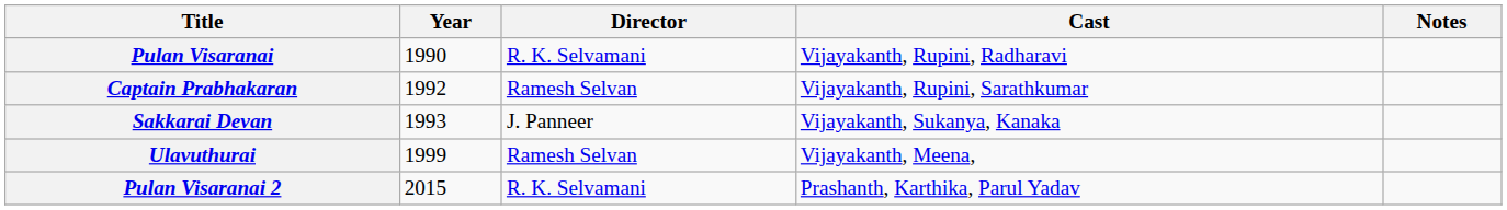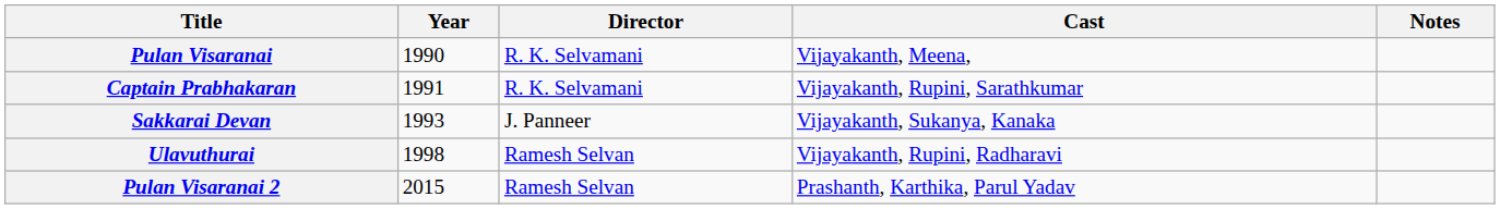 <table class="wikitable plainrowheaders sortable" style="width: 90%; text-align: left;">
 <tr>
 <th scope="col">Title</th>
 <th scope="col">Year</th>
 <th scope="col">Director</th>
 <th scope="col">Cast</th>
 <th scope="col">Notes</th>
 </tr>
 <tr>
 <th scope="row"><em><a href='#'>Pulan Visaranai</a></em></th>
 <td>1990</td>
 <td><a href='#'>R. K. Selvamani</a></td>
-<td><a href='#'>Vijayakanth</a>, <a href='#'>Rupini</a>, <a href='#'>Radharavi</a></td>
+<td><a href='#'>Vijayakanth</a>, <a href='#'>Meena</a>,</td>
 <td></td>
 </tr>
 <tr>
 <th scope="row"><em><a href='#'>Captain Prabhakaran</a></em></th>
-<td>1992</td>
-<td><a href='#'>Ramesh Selvan</a></td>
+<td>1991</td>
+<td><a href='#'>R. K. Selvamani</a></td>
 <td><a href='#'>Vijayakanth</a>, <a href='#'>Rupini</a>, <a href='#'>Sarathkumar</a></td>
 <td></td>
 </tr>
 <tr>
 <th scope="row"><em><a href='#'>Sakkarai Devan</a></em></th>
 <td>1993</td>
 <td>J. Panneer</td>
 <td><a href='#'>Vijayakanth</a>, <a href='#'>Sukanya</a>, <a href='#'>Kanaka</a></td>
 <td></td>
 </tr>
 <tr>
 <th scope="row"><em><a href='#'>Ulavuthurai</a></em></th>
-<td>1999</td>
+<td>1998</td>
 <td><a href='#'>Ramesh Selvan</a></td>
-<td><a href='#'>Vijayakanth</a>, <a href='#'>Meena</a>,</td>
+<td><a href='#'>Vijayakanth</a>, <a href='#'>Rupini</a>, <a href='#'>Radharavi</a></td>
 <td></td>
 </tr>
 <tr>
 <th scope="row"><em><a href='#'>Pulan Visaranai 2</a></em></th>
 <td>2015</td>
-<td><a href='#'>R. K. Selvamani</a></td>
+<td><a href='#'>Ramesh Selvan</a></td>
 <td><a href='#'>Prashanth</a>, <a href='#'>Karthika</a>, <a href='#'>Parul Yadav</a></td>
 <td></td>
 </tr>
 </table>
